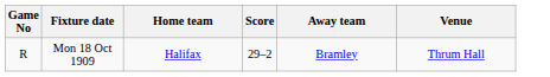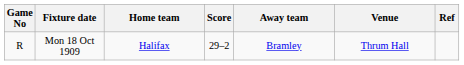 <table class="wikitable" style="text-align:center;">
 <tr>
 <th width=20 abbr="No">Game No</th>
 <th width=100 abbr="Date">Fixture date</th>
 <th width=150 abbr="Home team">Home team</th>
 <th width=20 abbr="Score">Score</th>
 <th width=150 abbr="Away team">Away team</th>
 <th width=150 abbr="Venue">Venue</th>
+<th width=30 abbr="Ref">Ref</th>
 </tr>
 <tr>
 <td>R</td>
 <td>Mon 18 Oct 1909</td>
 <td><a href='#'>Halifax</a></td>
 <td>29–2</td>
 <td><a href='#'>Bramley</a></td>
 <td><a href='#'>Thrum Hall</a></td>
+<td></td>
 </tr>
 </table>
